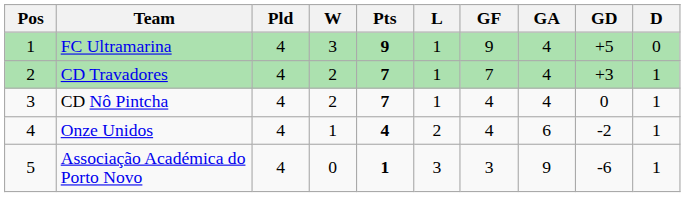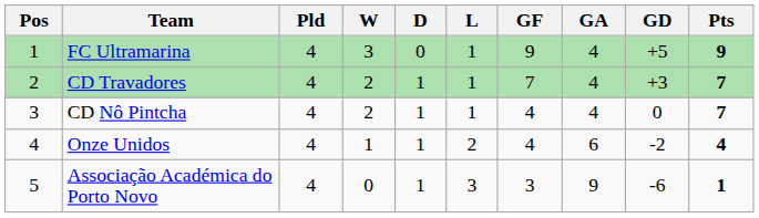 <table class="wikitable" style="text-align: center;">
 <tr>
 <th style="width: 40px;">Pos</th>
 <th style="width: 170px;">Team</th>
 <th style="width: 45px;">Pld</th>
 <th style="width: 35px;">W</th>
-<th style="width: 45px;">Pts</th>
+<th style="width: 35px;">D</th>
 <th style="width: 35px;">L</th>
 <th style="width: 45px;">GF</th>
 <th style="width: 45px;">GA</th>
 <th style="width: 45px;">GD</th>
-<th style="width: 35px;">D</th>
+<th style="width: 45px;">Pts</th>
 </tr>
 <tr style="background:#ACE1AF;">
 <td>1</td>
 <td style="text-align: left;"><a href='#'>FC Ultramarina</a></td>
 <td>4</td>
 <td>3</td>
-<td><strong>9</strong></td>
+<td>0</td>
 <td>1</td>
 <td>9</td>
 <td>4</td>
 <td>+5</td>
-<td>0</td>
+<td><strong>9</strong></td>
 </tr>
 <tr style="background:#ACE1AF;">
 <td>2</td>
 <td style="text-align: left;"><a href='#'>CD Travadores</a></td>
 <td>4</td>
 <td>2</td>
-<td><strong>7</strong></td>
+<td>1</td>
 <td>1</td>
 <td>7</td>
 <td>4</td>
 <td>+3</td>
-<td>1</td>
+<td><strong>7</strong></td>
 </tr>
 <tr>
 <td>3</td>
 <td style="text-align: left;">CD <a href='#'>Nô Pintcha</a></td>
 <td>4</td>
 <td>2</td>
-<td><strong>7</strong></td>
+<td>1</td>
 <td>1</td>
 <td>4</td>
 <td>4</td>
 <td>0</td>
-<td>1</td>
+<td><strong>7</strong></td>
 </tr>
 <tr>
 <td>4</td>
 <td style="text-align: left;"><a href='#'>Onze Unidos</a></td>
 <td>4</td>
 <td>1</td>
-<td><strong>4</strong></td>
+<td>1</td>
 <td>2</td>
 <td>4</td>
 <td>6</td>
 <td>-2</td>
-<td>1</td>
+<td><strong>4</strong></td>
 </tr>
 <tr>
 <td>5</td>
 <td style="text-align: left;"><a href='#'>Associação Académica do Porto Novo</a></td>
 <td>4</td>
 <td>0</td>
-<td><strong>1</strong></td>
+<td>1</td>
 <td>3</td>
 <td>3</td>
 <td>9</td>
 <td>-6</td>
-<td>1</td>
+<td><strong>1</strong></td>
 </tr>
 </table>
